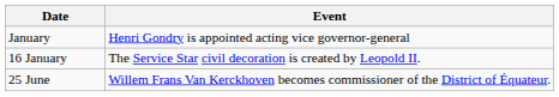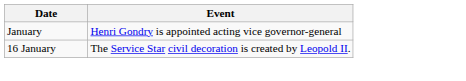 <table class=wikitable>
 <tr>
 <th style="width:7em">Date</th>
 <th>Event</th>
 </tr>
 <tr>
 <td>January</td>
 <td><a href='#'>Henri Gondry</a> is appointed acting vice governor-general</td>
 </tr>
 <tr>
 <td>16 January</td>
 <td>The <a href='#'>Service Star</a> <a href='#'>civil decoration</a> is created by <a href='#'>Leopold II</a>.</td>
 </tr>
-<tr>
-<td>25 June</td>
-<td><a href='#'>Willem Frans Van Kerckhoven</a> becomes commissioner of the <a href='#'>District of Équateur</a>.</td>
-</tr>
 </table>
